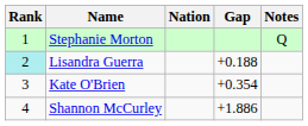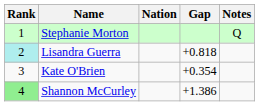 <table class="wikitable sortable" style="text-align:center">
 <tr>
 <th>Rank</th>
 <th>Name</th>
 <th>Nation</th>
 <th>Gap</th>
 <th>Notes</th>
 </tr>
 <tr bgcolor=ccffcc>
 <td>1</td>
 <td align=left><a href='#'>Stephanie Morton</a></td>
 <td align=left></td>
 <td></td>
 <td>Q</td>
 </tr>
 <tr>
 <td style="background: paleturquoise;">2</td>
 <td align=left><a href='#'>Lisandra Guerra</a></td>
 <td align=left></td>
-<td>+0.188</td>
+<td>+0.818</td>
 <td></td>
 </tr>
 <tr>
 <td>3</td>
 <td align=left><a href='#'>Kate O'Brien</a></td>
 <td align=left></td>
 <td>+0.354</td>
 <td></td>
 </tr>
 <tr>
-<td>4</td>
+<td style="background: lightgreen;">4</td>
 <td align=left><a href='#'>Shannon McCurley</a></td>
 <td align=left></td>
-<td>+1.886</td>
+<td>+1.386</td>
 <td></td>
 </tr>
 </table>
